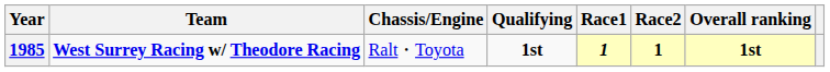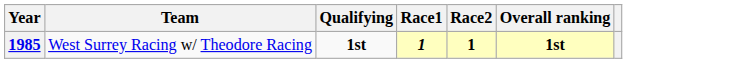 <table class="wikitable" style="text-align:center; font-size:90%;">
 <tr>
 <th scope="col">Year</th>
 <th scope="col">Team</th>
-<th scope="col">Chassis/Engine</th>
 <th scope="col">Qualifying</th>
 <th scope="col">Race1</th>
 <th scope="col">Race2</th>
 <th scope="col">Overall ranking</th>
 <th scope="col"></th>
 </tr>
 <tr>
 <th><a href='#'>1985</a></th>
-<td align="left" nowrap><strong><a href='#'>West Surrey Racing</a> w/ <a href='#'>Theodore Racing</a></strong></td>
-<td align="left" nowrap><a href='#'>Ralt</a>・<a href='#'>Toyota</a></td>
+<td align="left" nowrap><a href='#'>West Surrey Racing</a> w/ <a href='#'>Theodore Racing</a></td>
 <td><strong>1st</strong></td>
 <td style="background:#FFFFBF;"><strong><em>1</em></strong></td>
 <td style="background:#FFFFBF;"><strong>1</strong></td>
 <td style="background:#FFFFBF;"><strong>1st</strong></td>
 <th></th>
 </tr>
 </table>
